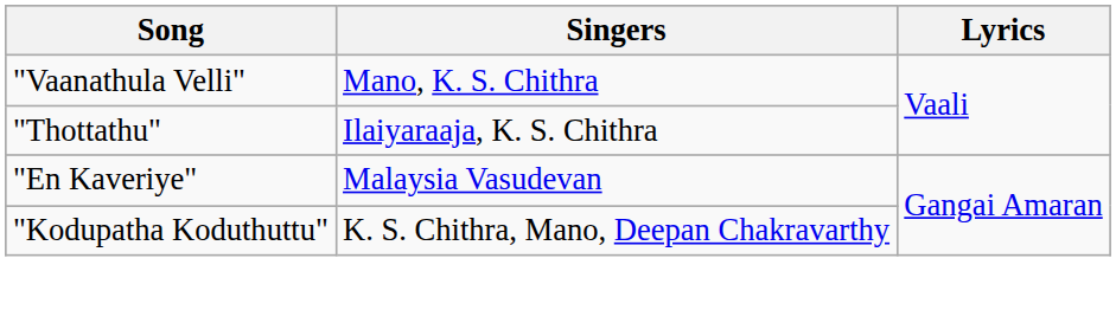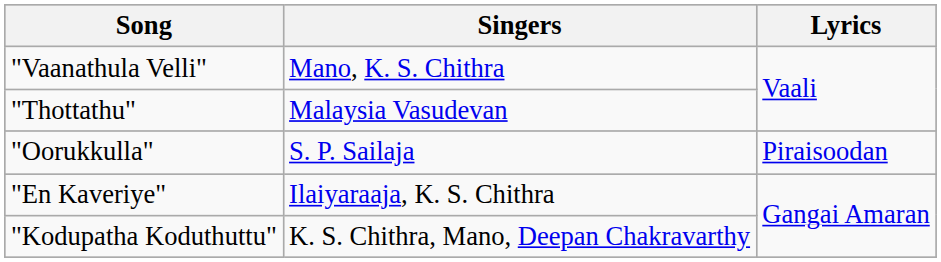 <table class="wikitable">
 <tr>
 <th>Song</th>
 <th>Singers</th>
 <th>Lyrics</th>
 </tr>
 <tr>
 <td>"Vaanathula Velli"</td>
 <td><a href='#'>Mano</a>, <a href='#'>K. S. Chithra</a></td>
 <td rowspan=2><a href='#'>Vaali</a></td>
 </tr>
 <tr>
 <td>"Thottathu"</td>
-<td><a href='#'>Ilaiyaraaja</a>, K. S. Chithra</td>
+<td><a href='#'>Malaysia Vasudevan</a></td>
+</tr>
+<tr>
+<td>"Oorukkulla"</td>
+<td><a href='#'>S. P. Sailaja</a></td>
+<td><a href='#'>Piraisoodan</a></td>
 </tr>
 <tr>
 <td>"En Kaveriye"</td>
-<td><a href='#'>Malaysia Vasudevan</a></td>
+<td><a href='#'>Ilaiyaraaja</a>, K. S. Chithra</td>
 <td rowspan=2><a href='#'>Gangai Amaran</a></td>
 </tr>
 <tr>
 <td>"Kodupatha Koduthuttu"</td>
 <td>K. S. Chithra, Mano, <a href='#'>Deepan Chakravarthy</a></td>
 </tr>
 </table>
